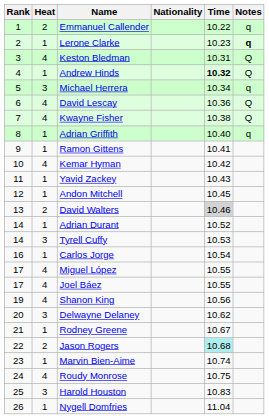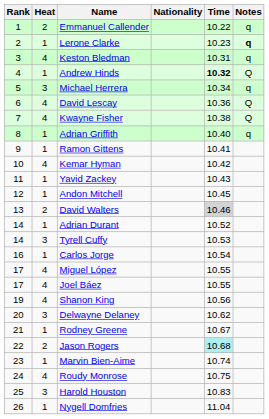 <table class="wikitable sortable" style="text-align:center; font-size:95%">
 <tr>
 <th>Rank</th>
 <th>Heat</th>
 <th>Name</th>
 <th>Nationality</th>
 <th>Time</th>
 <th>Notes</th>
 </tr>
 <tr bgcolor=ccffcc>
 <td>1</td>
 <td>2</td>
 <td align=left><a href='#'>Emmanuel Callender</a></td>
 <td align=left></td>
 <td>10.22</td>
 <td>q</td>
 </tr>
 <tr bgcolor=ddffdd>
 <td>2</td>
 <td>1</td>
 <td align=left><a href='#'>Lerone Clarke</a></td>
 <td align=left></td>
 <td>10.23</td>
 <td><strong>q</strong></td>
 </tr>
 <tr bgcolor=ccffcc>
 <td>3</td>
 <td>4</td>
 <td align=left><a href='#'>Keston Bledman</a></td>
 <td align=left></td>
 <td>10.31</td>
-<td>Q</td>
+<td>q</td>
 </tr>
 <tr bgcolor=ddffdd>
 <td>4</td>
 <td>1</td>
 <td align=left><a href='#'>Andrew Hinds</a></td>
 <td align=left></td>
 <td><strong>10.32</strong></td>
 <td>Q</td>
 </tr>
 <tr bgcolor=ccffcc>
 <td>5</td>
 <td>3</td>
 <td align=left><a href='#'>Michael Herrera</a></td>
 <td align=left></td>
 <td>10.34</td>
 <td>q</td>
 </tr>
 <tr bgcolor=ddffdd>
 <td>6</td>
 <td>4</td>
 <td align=left><a href='#'>David Lescay</a></td>
 <td align=left></td>
 <td>10.36</td>
 <td>Q</td>
 </tr>
 <tr bgcolor=ddffdd>
 <td>7</td>
 <td>4</td>
 <td align=left><a href='#'>Kwayne Fisher</a></td>
 <td align=left></td>
 <td>10.38</td>
 <td>Q</td>
 </tr>
 <tr bgcolor=ccffcc>
 <td>8</td>
 <td>1</td>
 <td align=left><a href='#'>Adrian Griffith</a></td>
 <td align=left></td>
 <td>10.40</td>
 <td>q</td>
 </tr>
 <tr>
 <td>9</td>
 <td>1</td>
 <td align=left><a href='#'>Ramon Gittens</a></td>
 <td align=left></td>
 <td>10.41</td>
 <td></td>
 </tr>
 <tr>
 <td>10</td>
 <td>4</td>
 <td align=left><a href='#'>Kemar Hyman</a></td>
 <td align=left></td>
 <td>10.42</td>
 <td></td>
 </tr>
 <tr>
 <td>11</td>
 <td>1</td>
 <td align=left><a href='#'>Yavid Zackey</a></td>
 <td align=left></td>
 <td>10.43</td>
 <td></td>
 </tr>
 <tr>
 <td>12</td>
 <td>1</td>
 <td align=left><a href='#'>Andon Mitchell</a></td>
 <td align=left></td>
 <td>10.45</td>
 <td></td>
 </tr>
 <tr>
 <td>13</td>
 <td>2</td>
 <td align=left><a href='#'>David Walters</a></td>
 <td align=left></td>
 <td style="background: lightgrey;">10.46</td>
 <td></td>
 </tr>
 <tr>
 <td>14</td>
 <td>1</td>
 <td align=left><a href='#'>Adrian Durant</a></td>
 <td align=left></td>
 <td>10.52</td>
 <td></td>
 </tr>
 <tr>
 <td>14</td>
 <td>3</td>
 <td align=left><a href='#'>Tyrell Cuffy</a></td>
 <td align=left></td>
 <td>10.53</td>
 <td></td>
 </tr>
 <tr>
 <td>16</td>
 <td>1</td>
 <td align=left><a href='#'>Carlos Jorge</a></td>
 <td align=left></td>
 <td>10.54</td>
 <td></td>
 </tr>
 <tr>
 <td>17</td>
 <td>4</td>
 <td align=left><a href='#'>Miguel López</a></td>
 <td align=left></td>
 <td>10.55</td>
 <td></td>
 </tr>
 <tr>
 <td>17</td>
 <td>4</td>
 <td align=left><a href='#'>Joel Báez</a></td>
 <td align=left></td>
 <td>10.55</td>
 <td></td>
 </tr>
 <tr>
 <td>19</td>
 <td>4</td>
 <td align=left><a href='#'>Shanon King</a></td>
 <td align=left></td>
 <td>10.56</td>
 <td></td>
 </tr>
 <tr>
 <td>20</td>
 <td>3</td>
 <td align=left><a href='#'>Delwayne Delaney</a></td>
 <td align=left></td>
 <td>10.62</td>
 <td></td>
 </tr>
 <tr>
 <td>21</td>
 <td>1</td>
 <td align=left><a href='#'>Rodney Greene</a></td>
 <td align=left></td>
 <td>10.67</td>
 <td></td>
 </tr>
 <tr>
 <td>22</td>
 <td>2</td>
 <td align=left><a href='#'>Jason Rogers</a></td>
 <td align=left></td>
 <td style="background: paleturquoise;">10.68</td>
 <td></td>
 </tr>
 <tr>
 <td>23</td>
 <td>1</td>
 <td align=left><a href='#'>Marvin Bien-Aime</a></td>
 <td align=left></td>
 <td>10.74</td>
 <td></td>
 </tr>
 <tr>
 <td>24</td>
 <td>4</td>
 <td align=left><a href='#'>Roudy Monrose</a></td>
 <td align=left></td>
 <td>10.75</td>
 <td></td>
 </tr>
 <tr>
 <td>25</td>
 <td>3</td>
 <td align=left><a href='#'>Harold Houston</a></td>
 <td align=left></td>
 <td>10.83</td>
 <td></td>
 </tr>
 <tr>
 <td>26</td>
 <td>1</td>
 <td align=left><a href='#'>Nygell Domfries</a></td>
 <td align=left></td>
 <td>11.04</td>
 <td></td>
 </tr>
 </table>
